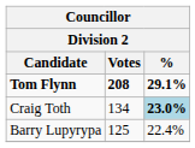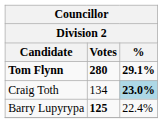 <table class="wikitable collapsible collapsed" align="right">
 <tr>
 <th colspan=3>Councillor</th>
 </tr>
 <tr>
 <th colspan=3>Division 2</th>
 </tr>
 <tr>
 <th>Candidate</th>
 <th>Votes</th>
 <th>%</th>
 </tr>
 <tr>
 <td><strong>Tom Flynn</strong></td>
-<td><strong>208</strong></td>
+<td><strong>280</strong></td>
 <td><strong>29.1%</strong></td>
 </tr>
 <tr>
 <td>Craig Toth</td>
 <td>134</td>
 <td style="background: lightblue;"><strong>23.0%</strong></td>
 </tr>
 <tr>
 <td>Barry Lupyrypa</td>
-<td>125</td>
+<td><strong>125</strong></td>
 <td>22.4%</td>
 </tr>
 <tr>
 </tr>
 </table>
